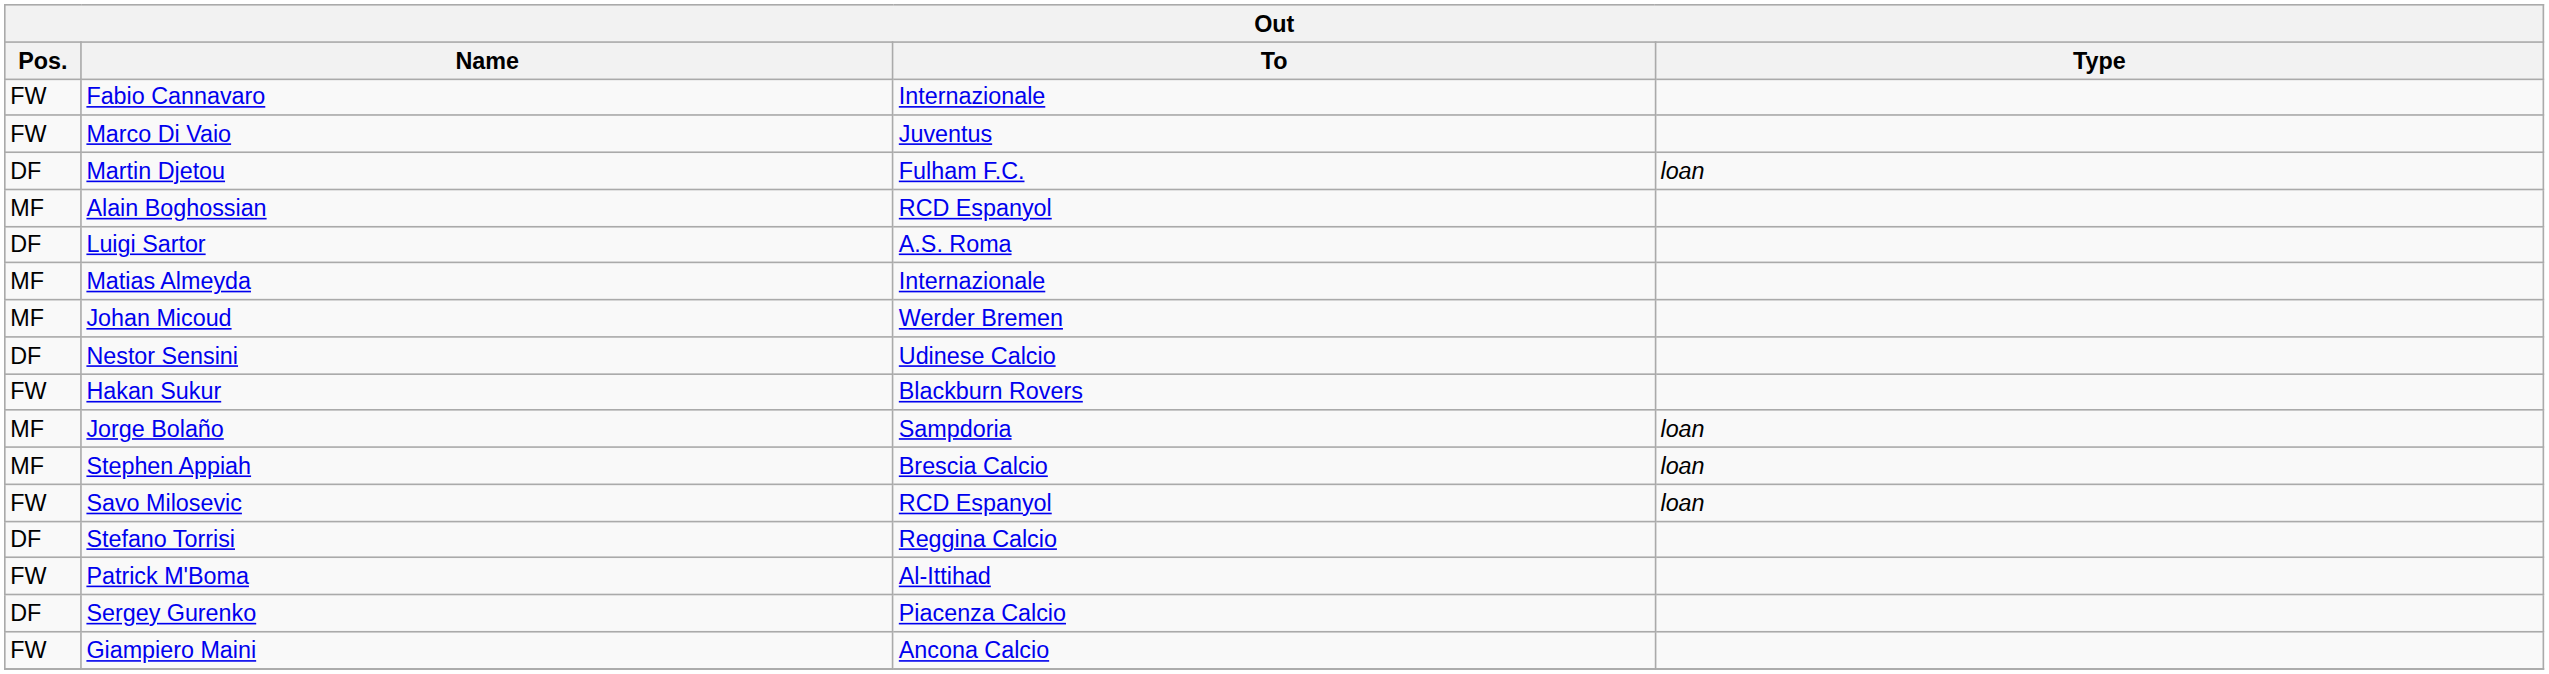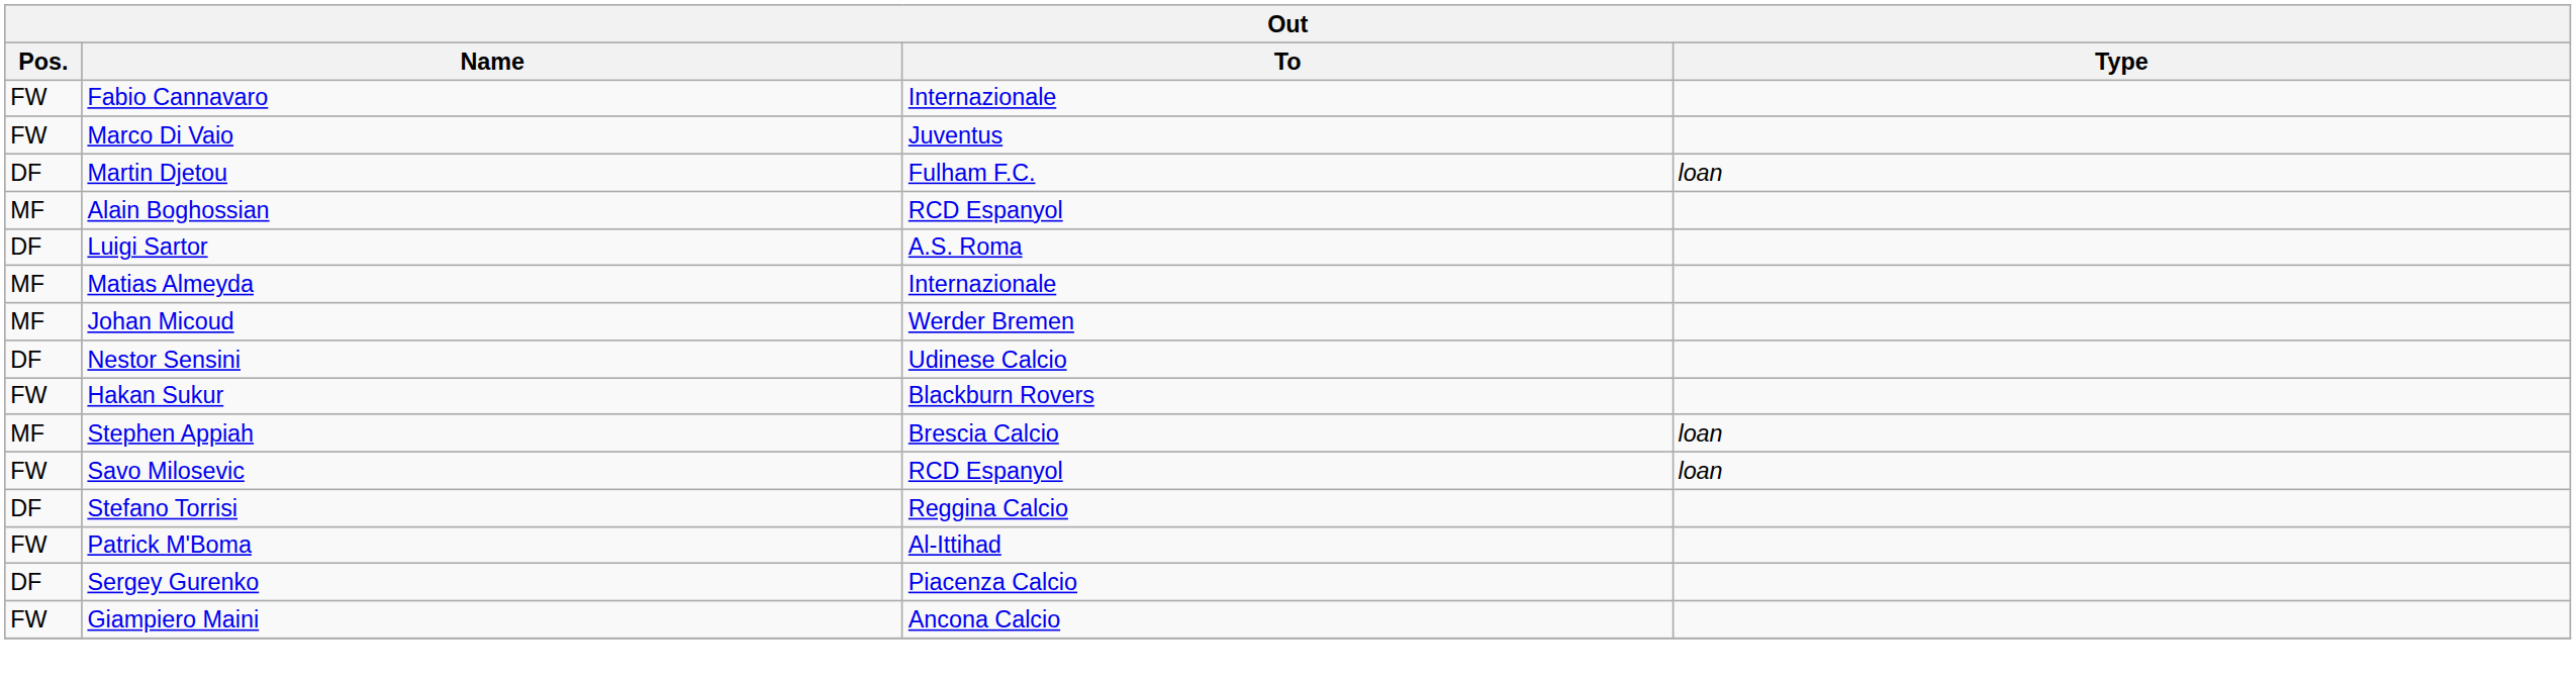 <table class="wikitable" style="font-size:90%;width:99%;">
 <tr>
 <th colspan="4">Out</th>
 </tr>
 <tr>
 <th width=3%>Pos.</th>
 <th width=32%>Name</th>
 <th width=30%>To</th>
 <th width=35%>Type</th>
 </tr>
 <tr>
 <td>FW</td>
 <td><a href='#'>Fabio Cannavaro</a></td>
 <td><a href='#'>Internazionale</a></td>
 <td></td>
 </tr>
 <tr>
 <td>FW</td>
 <td><a href='#'>Marco Di Vaio</a></td>
 <td><a href='#'>Juventus</a></td>
 <td></td>
 </tr>
 <tr>
 <td>DF</td>
 <td><a href='#'>Martin Djetou</a></td>
 <td><a href='#'>Fulham F.C.</a></td>
 <td><em>loan</em></td>
 </tr>
 <tr>
 <td>MF</td>
 <td><a href='#'>Alain Boghossian</a></td>
 <td><a href='#'>RCD Espanyol</a></td>
 <td></td>
 </tr>
 <tr>
 <td>DF</td>
 <td><a href='#'>Luigi Sartor</a></td>
 <td><a href='#'>A.S. Roma</a></td>
 <td></td>
 </tr>
 <tr>
 <td>MF</td>
 <td><a href='#'>Matias Almeyda</a></td>
 <td><a href='#'>Internazionale</a></td>
 <td></td>
 </tr>
 <tr>
 <td>MF</td>
 <td><a href='#'>Johan Micoud</a></td>
 <td><a href='#'>Werder Bremen</a></td>
 <td></td>
 </tr>
 <tr>
 <td>DF</td>
 <td><a href='#'>Nestor Sensini</a></td>
 <td><a href='#'>Udinese Calcio</a></td>
 <td></td>
 </tr>
 <tr>
 <td>FW</td>
 <td><a href='#'>Hakan Sukur</a></td>
 <td><a href='#'>Blackburn Rovers</a></td>
 <td></td>
 </tr>
 <tr>
 <td>MF</td>
-<td><a href='#'>Jorge Bolaño</a></td>
-<td><a href='#'>Sampdoria</a></td>
-<td><em>loan</em></td>
-</tr>
-<tr>
-<td>MF</td>
 <td><a href='#'>Stephen Appiah</a></td>
 <td><a href='#'>Brescia Calcio</a></td>
 <td><em>loan</em></td>
 </tr>
 <tr>
 <td>FW</td>
 <td><a href='#'>Savo Milosevic</a></td>
 <td><a href='#'>RCD Espanyol</a></td>
 <td><em>loan</em></td>
 </tr>
 <tr>
 <td>DF</td>
 <td><a href='#'>Stefano Torrisi</a></td>
 <td><a href='#'>Reggina Calcio</a></td>
 <td></td>
 </tr>
 <tr>
 <td>FW</td>
 <td><a href='#'>Patrick M'Boma</a></td>
 <td><a href='#'>Al-Ittihad</a></td>
 <td></td>
 </tr>
 <tr>
 <td>DF</td>
 <td><a href='#'>Sergey Gurenko</a></td>
 <td><a href='#'>Piacenza Calcio</a></td>
 <td></td>
 </tr>
 <tr>
 <td>FW</td>
 <td><a href='#'>Giampiero Maini</a></td>
 <td><a href='#'>Ancona Calcio</a></td>
 <td></td>
 </tr>
 <tr>
 </tr>
 </table>
